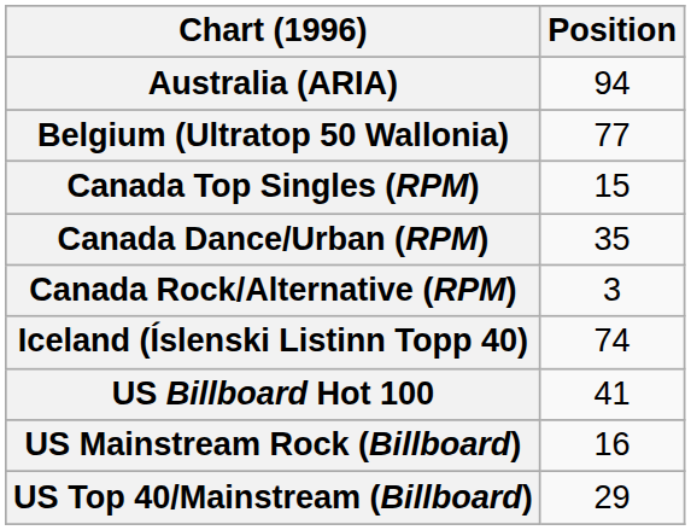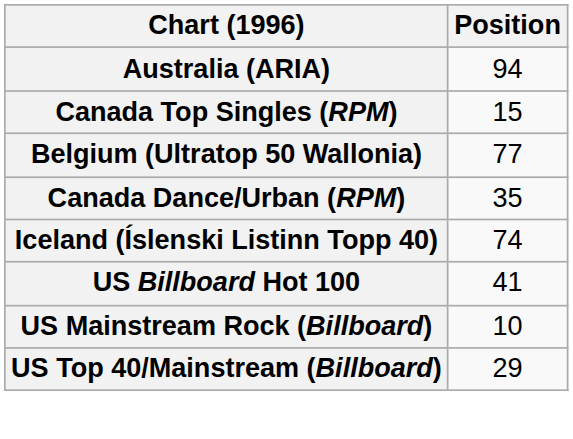 <table class="wikitable sortable plainrowheaders" style="text-align:center">
 <tr>
 <th scope="col">Chart (1996)</th>
 <th scope="col">Position</th>
 </tr>
 <tr>
 <th scope="row">Australia (ARIA)</th>
 <td>94</td>
 </tr>
 <tr>
+<th scope="row">Canada Top Singles (<em>RPM</em>)</th>
+<td>15</td>
+</tr>
+<tr>
 <th scope="row">Belgium (Ultratop 50 Wallonia)</th>
 <td>77</td>
 </tr>
 <tr>
-<th scope="row">Canada Top Singles (<em>RPM</em>)</th>
-<td>15</td>
-</tr>
-<tr>
 <th scope="row">Canada Dance/Urban (<em>RPM</em>)</th>
 <td>35</td>
-</tr>
-<tr>
-<th scope="row">Canada Rock/Alternative (<em>RPM</em>)</th>
-<td>3</td>
 </tr>
 <tr>
 <th scope="row">Iceland (Íslenski Listinn Topp 40)</th>
 <td>74</td>
 </tr>
 <tr>
 <th scope="row">US <em>Billboard</em> Hot 100</th>
 <td>41</td>
 </tr>
 <tr>
 <th scope="row">US Mainstream Rock (<em>Billboard</em>)</th>
-<td>16</td>
+<td>10</td>
 </tr>
 <tr>
 <th scope="row">US Top 40/Mainstream (<em>Billboard</em>)</th>
 <td>29</td>
 </tr>
 </table>
